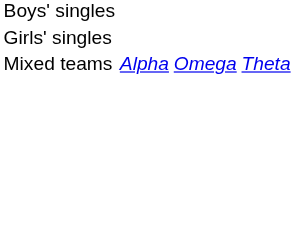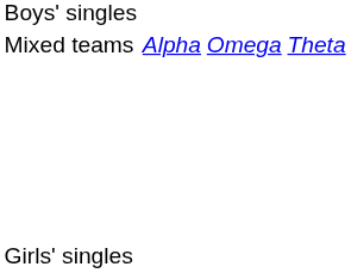 <table>
 <tr>
 <td>Boys' singles<br></td>
-<td></td>
-<td></td>
-<td></td>
-</tr>
-<tr>
-<td>Girls' singles<br></td>
 <td></td>
 <td></td>
 <td></td>
 </tr>
 <tr valign="top">
 <td>Mixed teams<br></td>
 <td> <a href='#'><em>Alpha</em></a><br><br><br><br><br><br><br><br></td>
 <td> <a href='#'><em>Omega</em></a><br><br><br><br><br><br><br><br></td>
 <td> <a href='#'><em>Theta</em></a><br><br><br><br><br><br><br><br></td>
 </tr>
+<tr>
+<td>Girls' singles<br></td>
+<td></td>
+<td></td>
+<td></td>
+</tr>
 </table>
